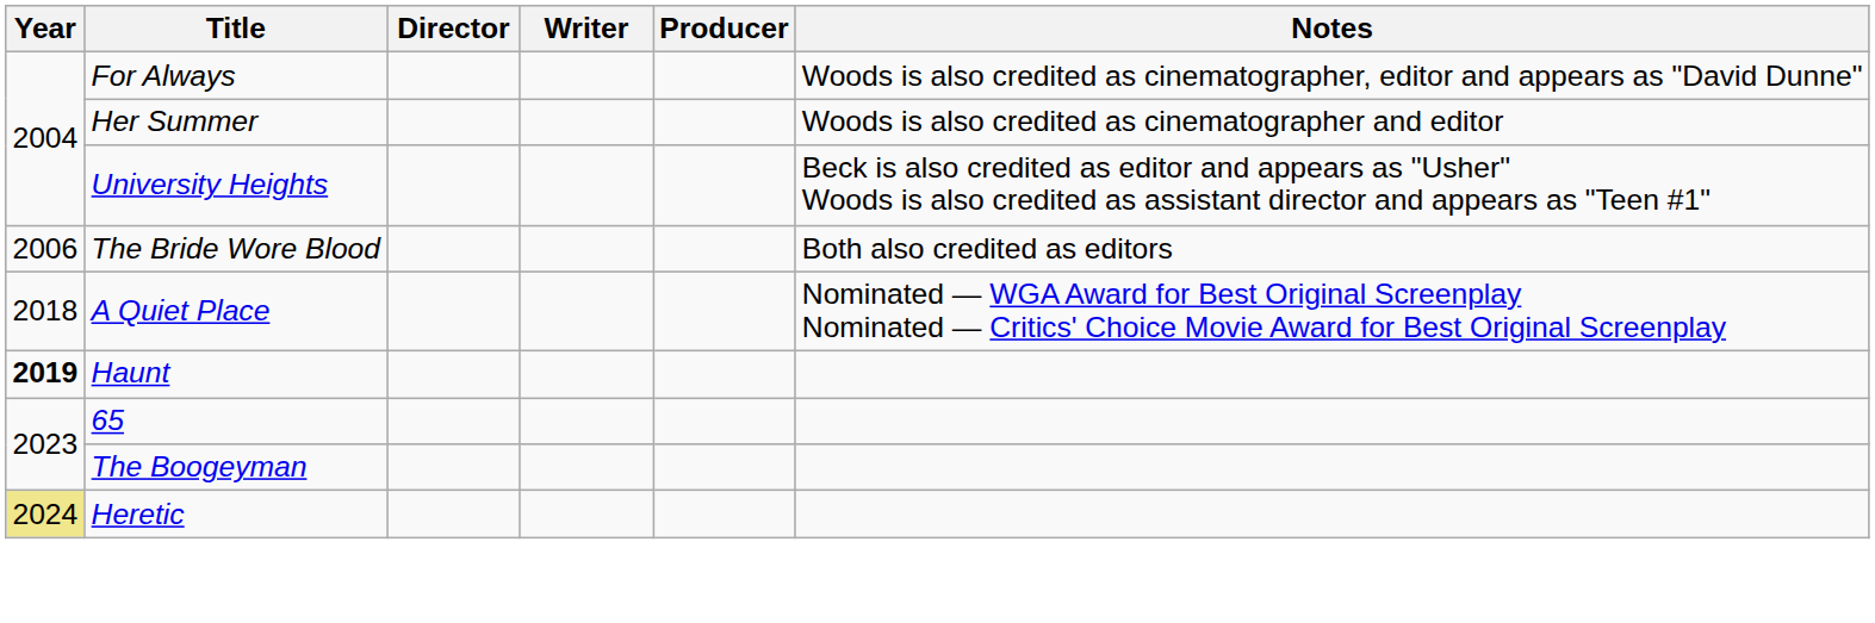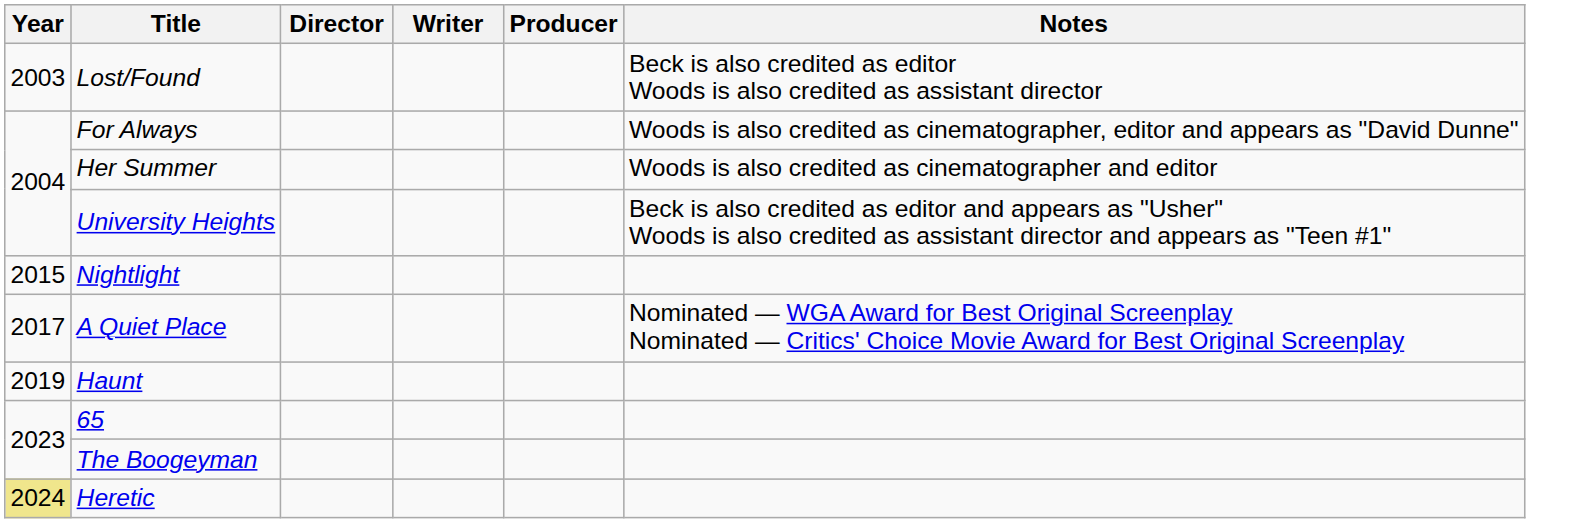 <table class="wikitable">
 <tr>
 <th>Year</th>
 <th>Title</th>
 <th width=65>Director</th>
 <th width=65>Writer</th>
 <th width=65>Producer</th>
 <th>Notes</th>
+</tr>
+<tr>
+<td>2003</td>
+<td><em>Lost/Found</em></td>
+<td></td>
+<td></td>
+<td></td>
+<td>Beck is also credited as editor<br>Woods is also credited as assistant director</td>
 </tr>
 <tr>
 <td rowspan=3>2004</td>
 <td><em>For Always</em></td>
 <td></td>
 <td></td>
 <td></td>
 <td>Woods is also credited as cinematographer, editor and appears as "David Dunne"</td>
 </tr>
 <tr>
 <td><em>Her Summer</em></td>
 <td></td>
 <td></td>
 <td></td>
 <td>Woods is also credited as cinematographer and editor</td>
 </tr>
 <tr>
 <td><em><a href='#'>University Heights</a></em></td>
 <td></td>
 <td></td>
 <td></td>
 <td>Beck is also credited as editor and appears as "Usher"<br>Woods is also credited as assistant director and appears as "Teen #1"</td>
 </tr>
 <tr>
-<td>2006</td>
-<td><em>The Bride Wore Blood</em></td>
+<td>2015</td>
+<td><em><a href='#'>Nightlight</a></em></td>
 <td></td>
 <td></td>
 <td></td>
-<td>Both also credited as editors</td>
+<td></td>
 </tr>
 <tr>
-<td>2018</td>
+<td>2017</td>
 <td><em><a href='#'>A Quiet Place</a></em></td>
 <td></td>
 <td></td>
 <td></td>
 <td>Nominated — <a href='#'>WGA Award for Best Original Screenplay</a><br>Nominated — <a href='#'>Critics' Choice Movie Award for Best Original Screenplay</a></td>
 </tr>
 <tr>
-<td><strong>2019</strong></td>
+<td>2019</td>
 <td><em><a href='#'>Haunt</a></em></td>
 <td></td>
 <td></td>
 <td></td>
 <td></td>
 </tr>
 <tr>
 <td rowspan=2>2023</td>
 <td><em><a href='#'>65</a></em></td>
 <td></td>
 <td></td>
 <td></td>
 <td></td>
 </tr>
 <tr>
 <td><em><a href='#'>The Boogeyman</a></em></td>
 <td></td>
 <td></td>
 <td></td>
 <td></td>
 </tr>
 <tr>
 <td style="background: khaki;">2024</td>
 <td><em><a href='#'>Heretic</a></em></td>
 <td></td>
 <td></td>
 <td></td>
 <td></td>
 </tr>
 </table>
